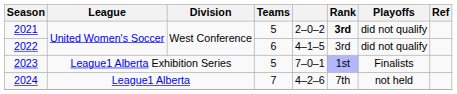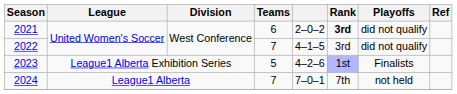 <table class="wikitable" style="text-align: center;">
 <tr>
 <th>Season</th>
 <th>League</th>
 <th>Division</th>
 <th>Teams</th>
 <th></th>
 <th>Rank</th>
 <th>Playoffs</th>
 <th>Ref</th>
 </tr>
 <tr>
 <td><a href='#'>2021</a></td>
 <td rowspan=2><a href='#'>United Women's Soccer</a></td>
 <td rowspan=2>West Conference</td>
-<td>5</td>
+<td>6</td>
 <td>2–0–2</td>
 <td><strong>3rd</strong></td>
 <td>did not qualify</td>
 <td></td>
 </tr>
 <tr>
 <td><a href='#'>2022</a></td>
-<td>6</td>
+<td>7</td>
 <td>4–1–5</td>
 <td>3rd</td>
 <td>did not qualify</td>
 <td></td>
 </tr>
 <tr>
 <td><a href='#'>2023</a></td>
 <td colspan=2><a href='#'>League1 Alberta</a> Exhibition Series</td>
 <td>5</td>
-<td>7–0–1</td>
+<td>4–2–6</td>
 <td bgcolor="B3B7FF">1st</td>
 <td>Finalists</td>
 <td></td>
 </tr>
 <tr>
 <td><a href='#'>2024</a></td>
 <td rowspan="1" colspan="2"><a href='#'>League1 Alberta</a></td>
 <td>7</td>
-<td>4–2–6</td>
+<td>7–0–1</td>
 <td>7th</td>
 <td>not held</td>
 <td></td>
 </tr>
 <tr>
 </tr>
 </table>
